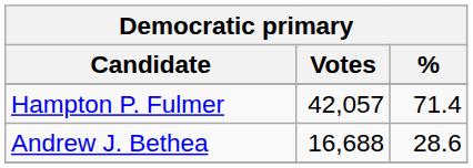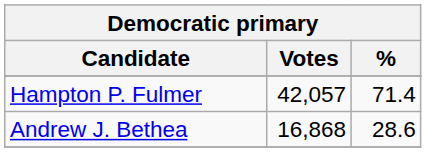 <table class="wikitable" align="left" style="margin: 1em 1em 1em 0; font-size: 95%;">
 <tr>
 <th colspan="3">Democratic primary</th>
 </tr>
 <tr>
 <th colspan="1" style="width: 170px">Candidate</th>
 <th style="width: 50px">Votes</th>
 <th style="width: 40px">%</th>
 </tr>
 <tr>
 </tr>
 <tr>
 <td><a href='#'>Hampton P. Fulmer</a></td>
 <td align="right">42,057</td>
 <td align="right">71.4</td>
 </tr>
 <tr>
 <td><a href='#'>Andrew J. Bethea</a></td>
-<td align="right">16,688</td>
+<td align="right">16,868</td>
 <td align="right">28.6</td>
 </tr>
 <tr>
 </tr>
 </table>
